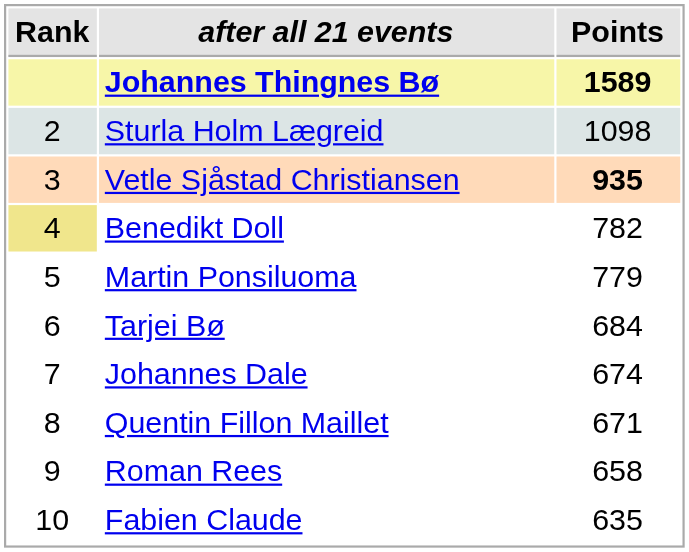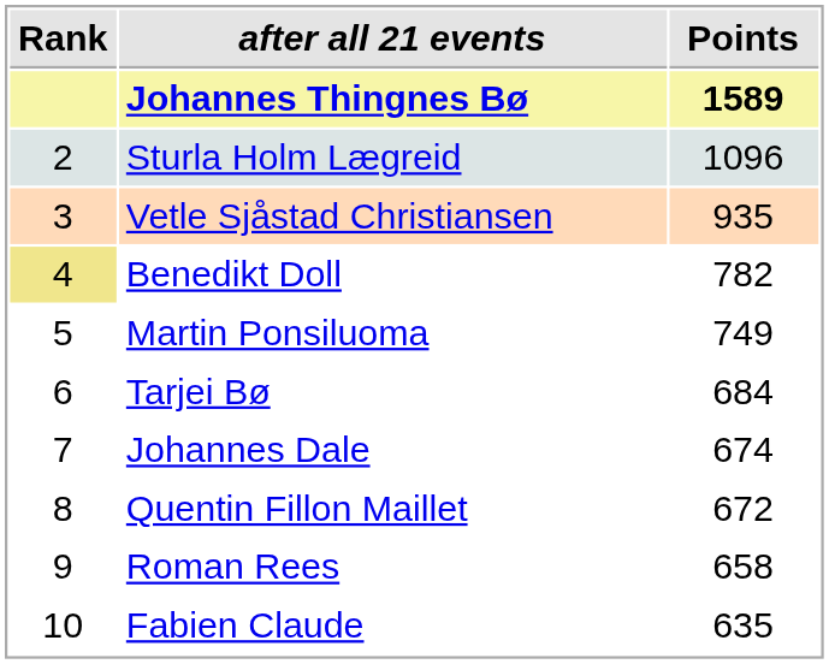 <table cellspacing="1" cellpadding="3" style="border:1px solid #AAAAAA;font-size:86%">
 <tr style="background-color: #E4E4E4;">
 <th style="border-bottom:1px solid #AAAAAA; width: 10px;">Rank</th>
 <th style="border-bottom:1px solid #AAAAAA; width: 200px;"><em>after all 21 events</em></th>
 <th style="border-bottom:1px solid #AAAAAA; width: 50px;">Points</th>
 </tr>
 <tr style="background:#f7f6a8;">
 <td style="text-align:center"></td>
 <td> <strong><a href='#'>Johannes Thingnes Bø</a></strong></td>
 <td align=center><strong>1589</strong></td>
 </tr>
 <tr style="background:#dce5e5;">
 <td align=center>2</td>
 <td> <a href='#'>Sturla Holm Lægreid</a></td>
-<td align=center>1098</td>
+<td align=center>1096</td>
 </tr>
 <tr style="background:#ffdab9;">
 <td align=center>3</td>
 <td> <a href='#'>Vetle Sjåstad Christiansen</a></td>
-<td align=center><strong>935</strong></td>
+<td align=center>935</td>
 </tr>
 <tr>
 <td align=center style="background: khaki;">4</td>
 <td> <a href='#'>Benedikt Doll</a></td>
 <td align=center>782</td>
 </tr>
 <tr>
 <td align=center>5</td>
 <td> <a href='#'>Martin Ponsiluoma</a></td>
-<td align=center>779</td>
+<td align=center>749</td>
 </tr>
 <tr>
 <td align=center>6</td>
 <td> <a href='#'>Tarjei Bø</a></td>
 <td align=center>684</td>
 </tr>
 <tr>
 <td align=center>7</td>
 <td> <a href='#'>Johannes Dale</a></td>
 <td align=center>674</td>
 </tr>
 <tr>
 <td align=center>8</td>
 <td> <a href='#'>Quentin Fillon Maillet</a></td>
-<td align=center>671</td>
+<td align=center>672</td>
 </tr>
 <tr>
 <td align=center>9</td>
 <td> <a href='#'>Roman Rees</a></td>
 <td align=center>658</td>
 </tr>
 <tr>
 <td align=center>10</td>
 <td> <a href='#'>Fabien Claude</a></td>
 <td align=center>635</td>
 </tr>
 </table>
